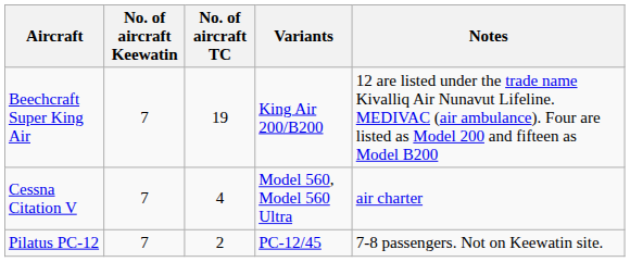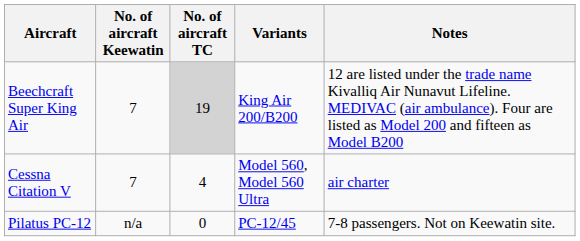 <table class="wikitable" style="border-collapse:collapse;text-align:left">
 <tr>
 <th>Aircraft</th>
 <th>No. of aircraft<br>Keewatin</th>
 <th>No. of aircraft<br>TC</th>
 <th>Variants</th>
 <th>Notes</th>
 </tr>
 <tr>
 <td><a href='#'>Beechcraft Super King Air</a></td>
 <td align=center>7</td>
-<td align=center>19</td>
+<td align=center style="background: lightgrey;">19</td>
 <td><a href='#'>King Air 200/B200</a></td>
 <td>12 are listed under the <a href='#'>trade name</a> Kivalliq Air Nunavut Lifeline.  <a href='#'>MEDIVAC</a> (<a href='#'>air ambulance</a>). Four are listed as <a href='#'>Model 200</a> and fifteen as <a href='#'>Model B200</a></td>
 </tr>
 <tr>
 <td><a href='#'>Cessna Citation V</a></td>
 <td align=center>7</td>
 <td align=center>4</td>
 <td><a href='#'>Model 560</a>, <a href='#'>Model 560 Ultra</a></td>
 <td><a href='#'>air charter</a></td>
 </tr>
 <tr>
 <td><a href='#'>Pilatus PC-12</a></td>
-<td align=center>7</td>
-<td align=center>2</td>
+<td align=center>n/a</td>
+<td align=center>0</td>
 <td><a href='#'>PC-12/45</a></td>
 <td>7-8 passengers. Not on Keewatin site.</td>
 </tr>
 </table>
